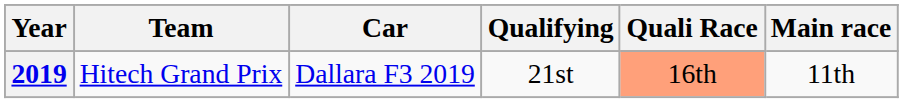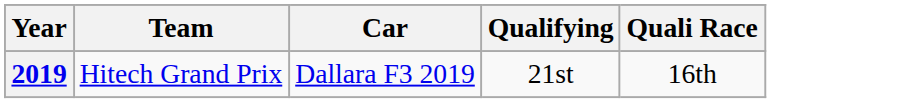 <table class="wikitable" style="text-align:center; font-size:90%">
 <tr>
 <th>Year</th>
 <th>Team</th>
 <th>Car</th>
 <th>Qualifying</th>
 <th>Quali Race</th>
-<th>Main race</th>
 </tr>
 <tr>
 <th><a href='#'>2019</a></th>
 <td align="left"> <a href='#'>Hitech Grand Prix</a></td>
 <td align="left"><a href='#'>Dallara F3 2019</a></td>
 <td>21st</td>
-<td style="background: lightsalmon;">16th</td>
-<td>11th</td>
+<td>16th</td>
 </tr>
 </table>
